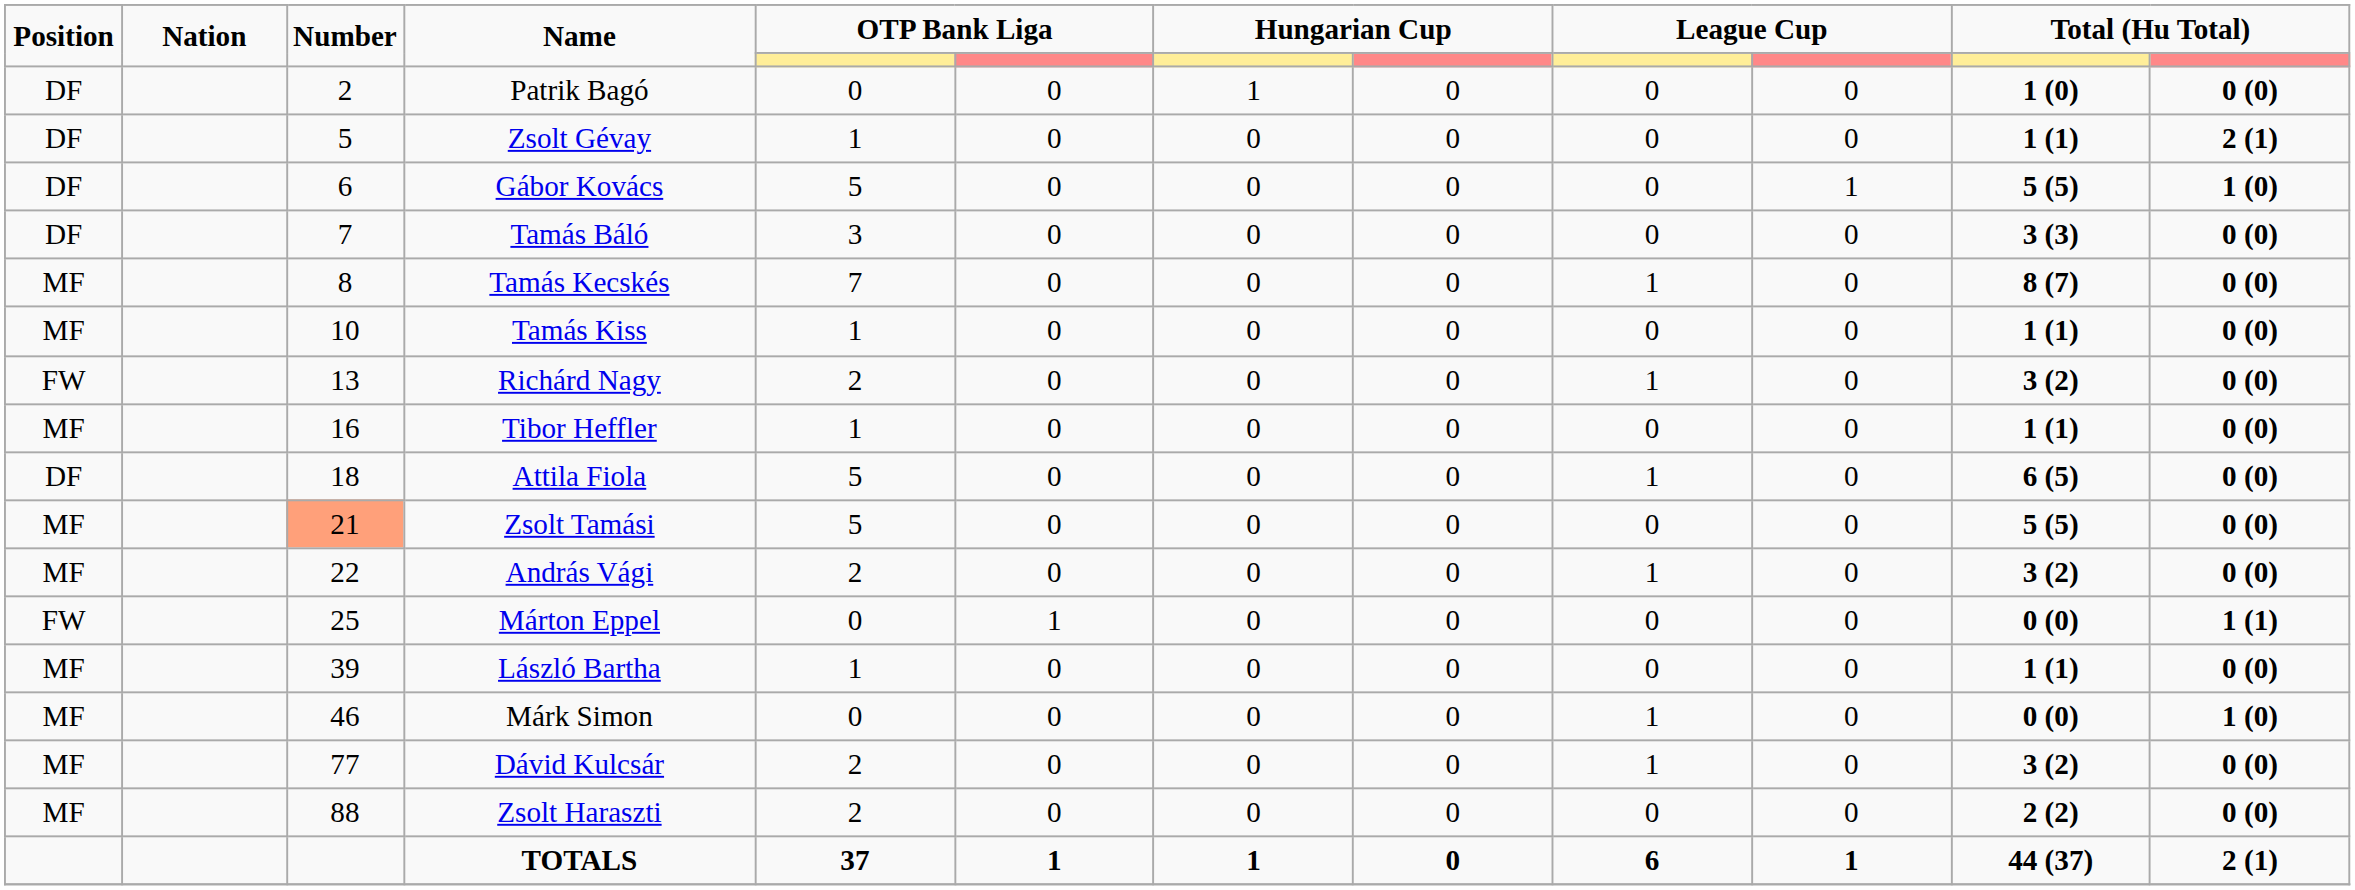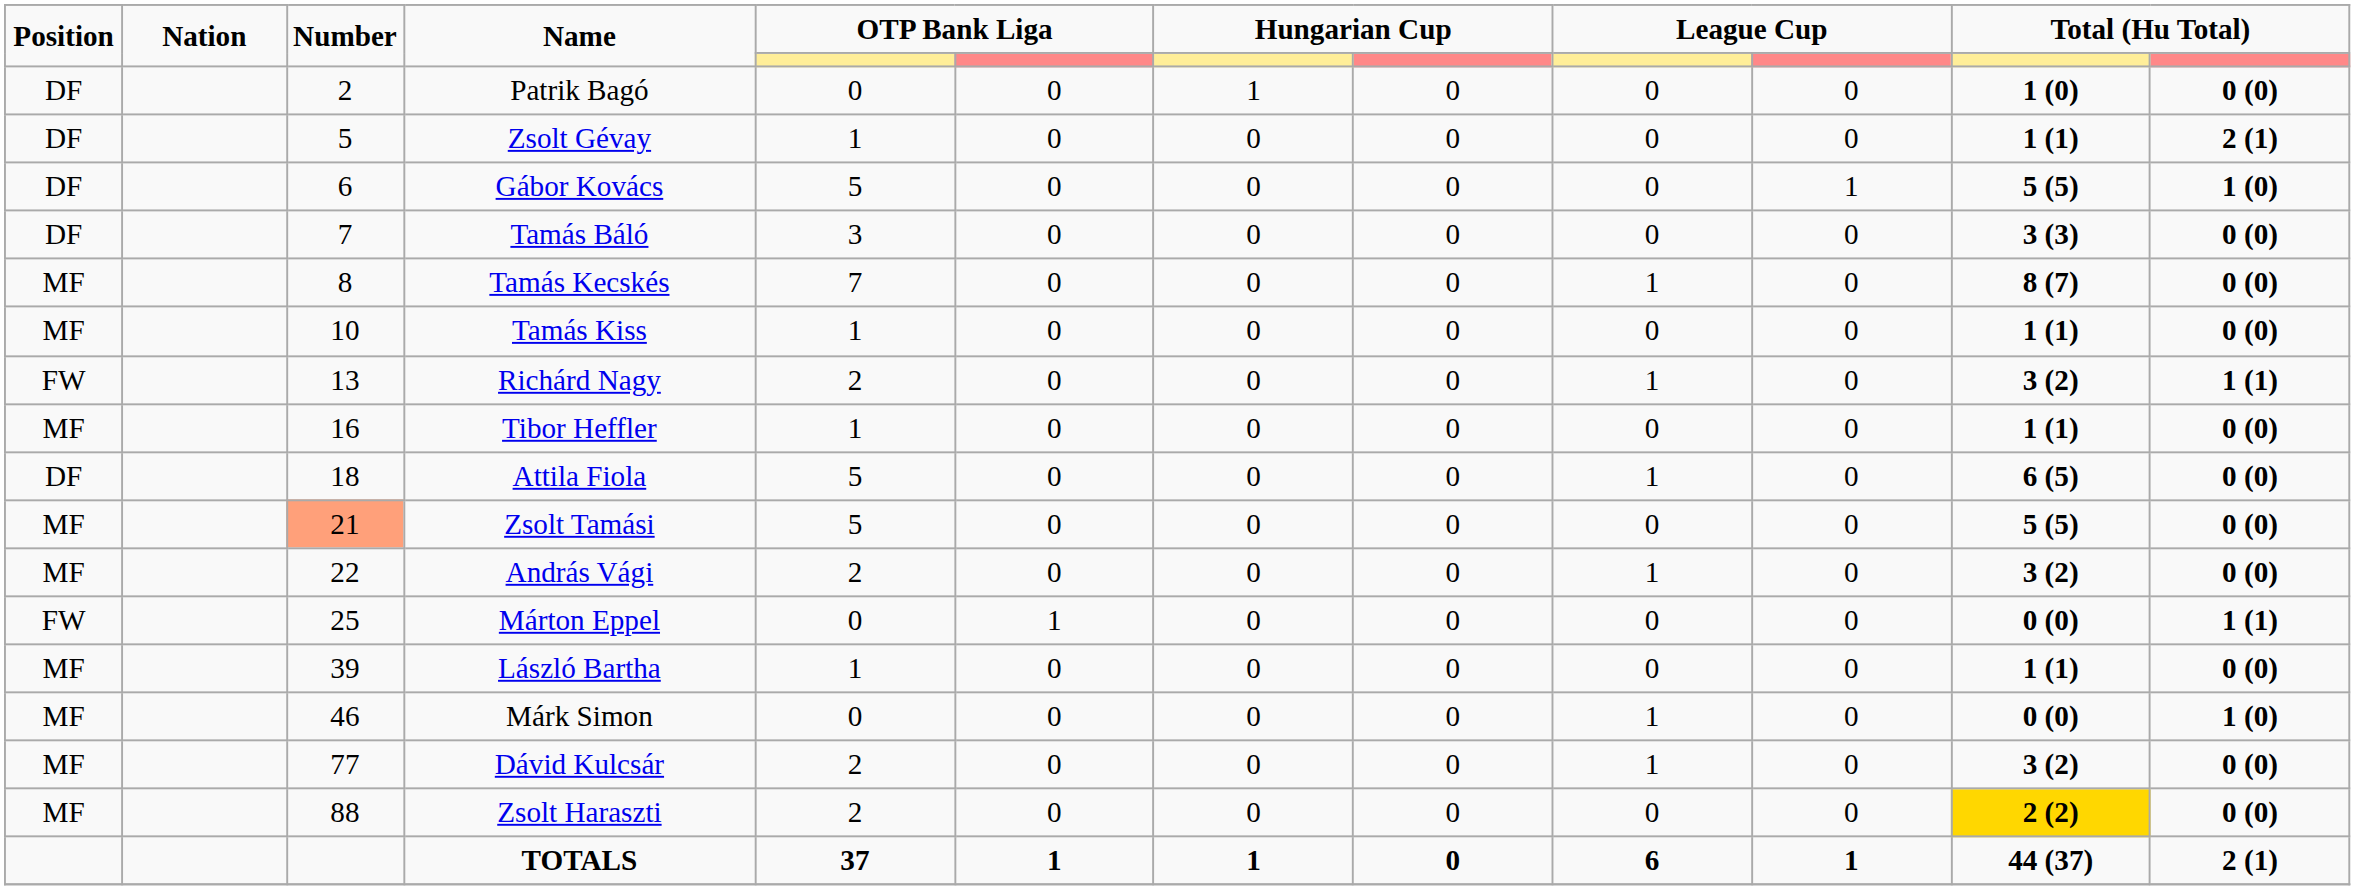 <table class="wikitable" style="font-size: 95%; text-align: center;">
 <tr>
 <td rowspan="2" width="5%" align="center"><strong>Position</strong></td>
 <td rowspan="2" width="7%" align="center"><strong>Nation</strong></td>
 <td rowspan="2" width="5%" align="center"><strong>Number</strong></td>
 <td rowspan="2" width="15%" align="center"><strong>Name</strong></td>
 <td colspan="2" align="center"><strong>OTP Bank Liga</strong></td>
 <td colspan="2" align="center"><strong>Hungarian Cup</strong></td>
 <td colspan="2" align="center"><strong>League Cup</strong></td>
 <td colspan="2" align="center"><strong>Total (Hu Total)</strong></td>
 </tr>
 <tr>
 <th width=60 style="background: #FFEE99"></th>
 <th width=60 style="background: #FF8888"></th>
 <th width=60 style="background: #FFEE99"></th>
 <th width=60 style="background: #FF8888"></th>
 <th width=60 style="background: #FFEE99"></th>
 <th width=60 style="background: #FF8888"></th>
 <th width=60 style="background: #FFEE99"></th>
 <th width=60 style="background: #FF8888"></th>
 </tr>
 <tr>
 <td>DF</td>
 <td></td>
 <td>2</td>
 <td>Patrik Bagó</td>
 <td>0</td>
 <td>0</td>
 <td>1</td>
 <td>0</td>
 <td>0</td>
 <td>0</td>
 <td><strong>1 (0)</strong></td>
 <td><strong>0 (0)</strong></td>
 </tr>
 <tr>
 <td>DF</td>
 <td></td>
 <td>5</td>
 <td><a href='#'>Zsolt Gévay</a></td>
 <td>1</td>
 <td>0</td>
 <td>0</td>
 <td>0</td>
 <td>0</td>
 <td>0</td>
 <td><strong>1 (1)</strong></td>
 <td><strong>2 (1)</strong></td>
 </tr>
 <tr>
 <td>DF</td>
 <td></td>
 <td>6</td>
 <td><a href='#'>Gábor Kovács</a></td>
 <td>5</td>
 <td>0</td>
 <td>0</td>
 <td>0</td>
 <td>0</td>
 <td>1</td>
 <td><strong>5 (5)</strong></td>
 <td><strong>1 (0)</strong></td>
 </tr>
 <tr>
 <td>DF</td>
 <td></td>
 <td>7</td>
 <td><a href='#'>Tamás Báló</a></td>
 <td>3</td>
 <td>0</td>
 <td>0</td>
 <td>0</td>
 <td>0</td>
 <td>0</td>
 <td><strong>3 (3)</strong></td>
 <td><strong>0 (0)</strong></td>
 </tr>
 <tr>
 <td>MF</td>
 <td></td>
 <td>8</td>
 <td><a href='#'>Tamás Kecskés</a></td>
 <td>7</td>
 <td>0</td>
 <td>0</td>
 <td>0</td>
 <td>1</td>
 <td>0</td>
 <td><strong>8 (7)</strong></td>
 <td><strong>0 (0)</strong></td>
 </tr>
 <tr>
 <td>MF</td>
 <td></td>
 <td>10</td>
 <td><a href='#'>Tamás Kiss</a></td>
 <td>1</td>
 <td>0</td>
 <td>0</td>
 <td>0</td>
 <td>0</td>
 <td>0</td>
 <td><strong>1 (1)</strong></td>
 <td><strong>0 (0)</strong></td>
 </tr>
 <tr>
 <td>FW</td>
 <td></td>
 <td>13</td>
 <td><a href='#'>Richárd Nagy</a></td>
 <td>2</td>
 <td>0</td>
 <td>0</td>
 <td>0</td>
 <td>1</td>
 <td>0</td>
 <td><strong>3 (2)</strong></td>
-<td><strong>0 (0)</strong></td>
+<td><strong>1 (1)</strong></td>
 </tr>
 <tr>
 <td>MF</td>
 <td></td>
 <td>16</td>
 <td><a href='#'>Tibor Heffler</a></td>
 <td>1</td>
 <td>0</td>
 <td>0</td>
 <td>0</td>
 <td>0</td>
 <td>0</td>
 <td><strong>1 (1)</strong></td>
 <td><strong>0 (0)</strong></td>
 </tr>
 <tr>
 <td>DF</td>
 <td></td>
 <td>18</td>
 <td><a href='#'>Attila Fiola</a></td>
 <td>5</td>
 <td>0</td>
 <td>0</td>
 <td>0</td>
 <td>1</td>
 <td>0</td>
 <td><strong>6 (5)</strong></td>
 <td><strong>0 (0)</strong></td>
 </tr>
 <tr>
 <td>MF</td>
 <td></td>
 <td style="background: lightsalmon;">21</td>
 <td><a href='#'>Zsolt Tamási</a></td>
 <td>5</td>
 <td>0</td>
 <td>0</td>
 <td>0</td>
 <td>0</td>
 <td>0</td>
 <td><strong>5 (5)</strong></td>
 <td><strong>0 (0)</strong></td>
 </tr>
 <tr>
 <td>MF</td>
 <td></td>
 <td>22</td>
 <td><a href='#'>András Vági</a></td>
 <td>2</td>
 <td>0</td>
 <td>0</td>
 <td>0</td>
 <td>1</td>
 <td>0</td>
 <td><strong>3 (2)</strong></td>
 <td><strong>0 (0)</strong></td>
 </tr>
 <tr>
 <td>FW</td>
 <td></td>
 <td>25</td>
 <td><a href='#'>Márton Eppel</a></td>
 <td>0</td>
 <td>1</td>
 <td>0</td>
 <td>0</td>
 <td>0</td>
 <td>0</td>
 <td><strong>0 (0)</strong></td>
 <td><strong>1 (1)</strong></td>
 </tr>
 <tr>
 <td>MF</td>
 <td></td>
 <td>39</td>
 <td><a href='#'>László Bartha</a></td>
 <td>1</td>
 <td>0</td>
 <td>0</td>
 <td>0</td>
 <td>0</td>
 <td>0</td>
 <td><strong>1 (1)</strong></td>
 <td><strong>0 (0)</strong></td>
 </tr>
 <tr>
 <td>MF</td>
 <td></td>
 <td>46</td>
 <td>Márk Simon</td>
 <td>0</td>
 <td>0</td>
 <td>0</td>
 <td>0</td>
 <td>1</td>
 <td>0</td>
 <td><strong>0 (0)</strong></td>
 <td><strong>1 (0)</strong></td>
 </tr>
 <tr>
 <td>MF</td>
 <td></td>
 <td>77</td>
 <td><a href='#'>Dávid Kulcsár</a></td>
 <td>2</td>
 <td>0</td>
 <td>0</td>
 <td>0</td>
 <td>1</td>
 <td>0</td>
 <td><strong>3 (2)</strong></td>
 <td><strong>0 (0)</strong></td>
 </tr>
 <tr>
 <td>MF</td>
 <td></td>
 <td>88</td>
 <td><a href='#'>Zsolt Haraszti</a></td>
 <td>2</td>
 <td>0</td>
 <td>0</td>
 <td>0</td>
 <td>0</td>
 <td>0</td>
-<td><strong>2 (2)</strong></td>
+<td style="background: gold;"><strong>2 (2)</strong></td>
 <td><strong>0 (0)</strong></td>
 </tr>
 <tr>
 <td></td>
 <td></td>
 <td></td>
 <td><strong>TOTALS</strong></td>
 <td><strong>37</strong></td>
 <td><strong>1</strong></td>
 <td><strong>1</strong></td>
 <td><strong>0</strong></td>
 <td><strong>6</strong></td>
 <td><strong>1</strong></td>
 <td><strong>44 (37)</strong></td>
 <td><strong>2 (1)</strong></td>
 </tr>
 <tr>
 </tr>
 </table>
